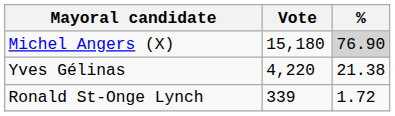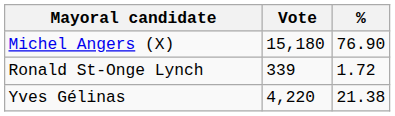 <table class="wikitable">
 <tr>
 <th bgcolor="#DDDDFF" width="200px">Mayoral candidate</th>
 <th bgcolor="#DDDDFF" width="50px">Vote</th>
 <th bgcolor="#DDDDFF" width="30px">%</th>
 </tr>
 <tr>
 <td><a href='#'>Michel Angers</a> (X)</td>
 <td>15,180</td>
-<td style="background: lightgrey;">76.90</td>
+<td>76.90</td>
+</tr>
+<tr>
+<td>Ronald St-Onge Lynch</td>
+<td>339</td>
+<td>1.72</td>
 </tr>
 <tr>
 <td>Yves Gélinas</td>
 <td>4,220</td>
 <td>21.38</td>
 </tr>
-<tr>
-<td>Ronald St-Onge Lynch</td>
-<td>339</td>
-<td>1.72</td>
-</tr>
 </table>
